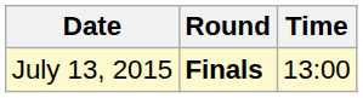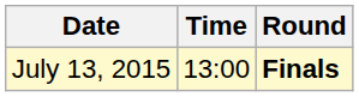 <table class="wikitable">
 <tr>
 <th>Date</th>
+<th>Time</th>
 <th>Round</th>
-<th>Time</th>
 </tr>
 <tr style=background:lemonchiffon>
 <td>July 13, 2015</td>
+<td>13:00</td>
 <td><strong>Finals</strong></td>
-<td>13:00</td>
 </tr>
 </table>
